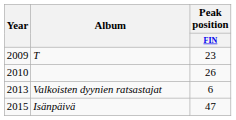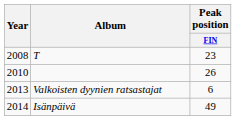 <table class="wikitable">
 <tr>
 <th rowspan="2">Year</th>
 <th rowspan="2" style="width:230px;">Album</th>
 <th colspan="2">Peak<br>position</th>
 </tr>
 <tr>
 <th style="width;font-size:75%"><a href='#'>FIN</a><br></th>
 </tr>
 <tr>
-<td>2009</td>
+<td>2008</td>
 <td><em>T</em></td>
 <td style="text-align:center;">23</td>
 </tr>
 <tr>
 <td>2010</td>
 <td><em></em></td>
 <td style="text-align:center;">26</td>
 </tr>
 <tr>
 <td>2013</td>
 <td><em>Valkoisten dyynien ratsastajat</em></td>
 <td style="text-align:center;">6</td>
 </tr>
 <tr>
-<td>2015</td>
+<td>2014</td>
 <td><em>Isänpäivä</em></td>
-<td style="text-align:center;">47</td>
+<td style="text-align:center;">49</td>
 </tr>
 </table>
